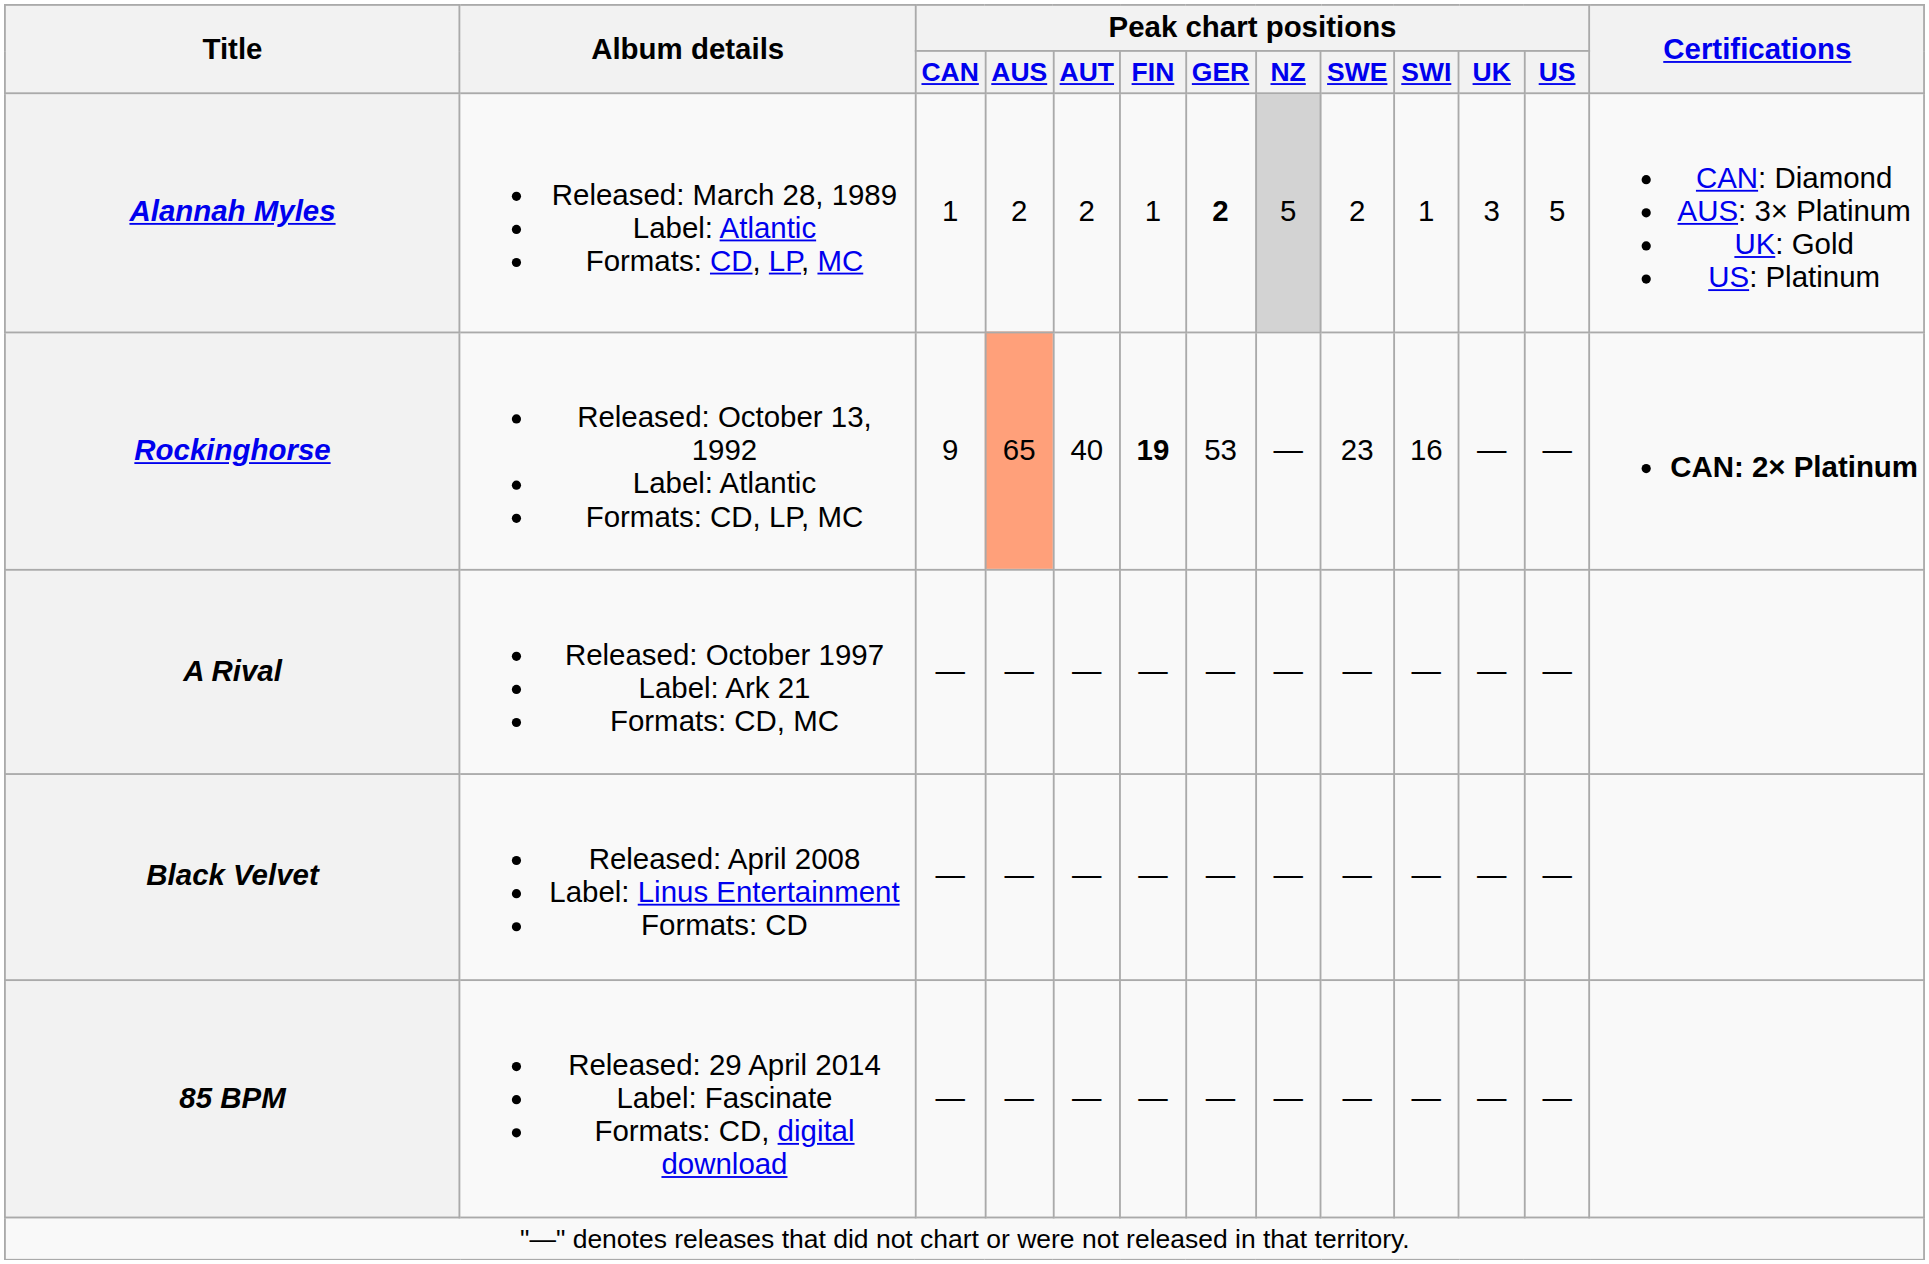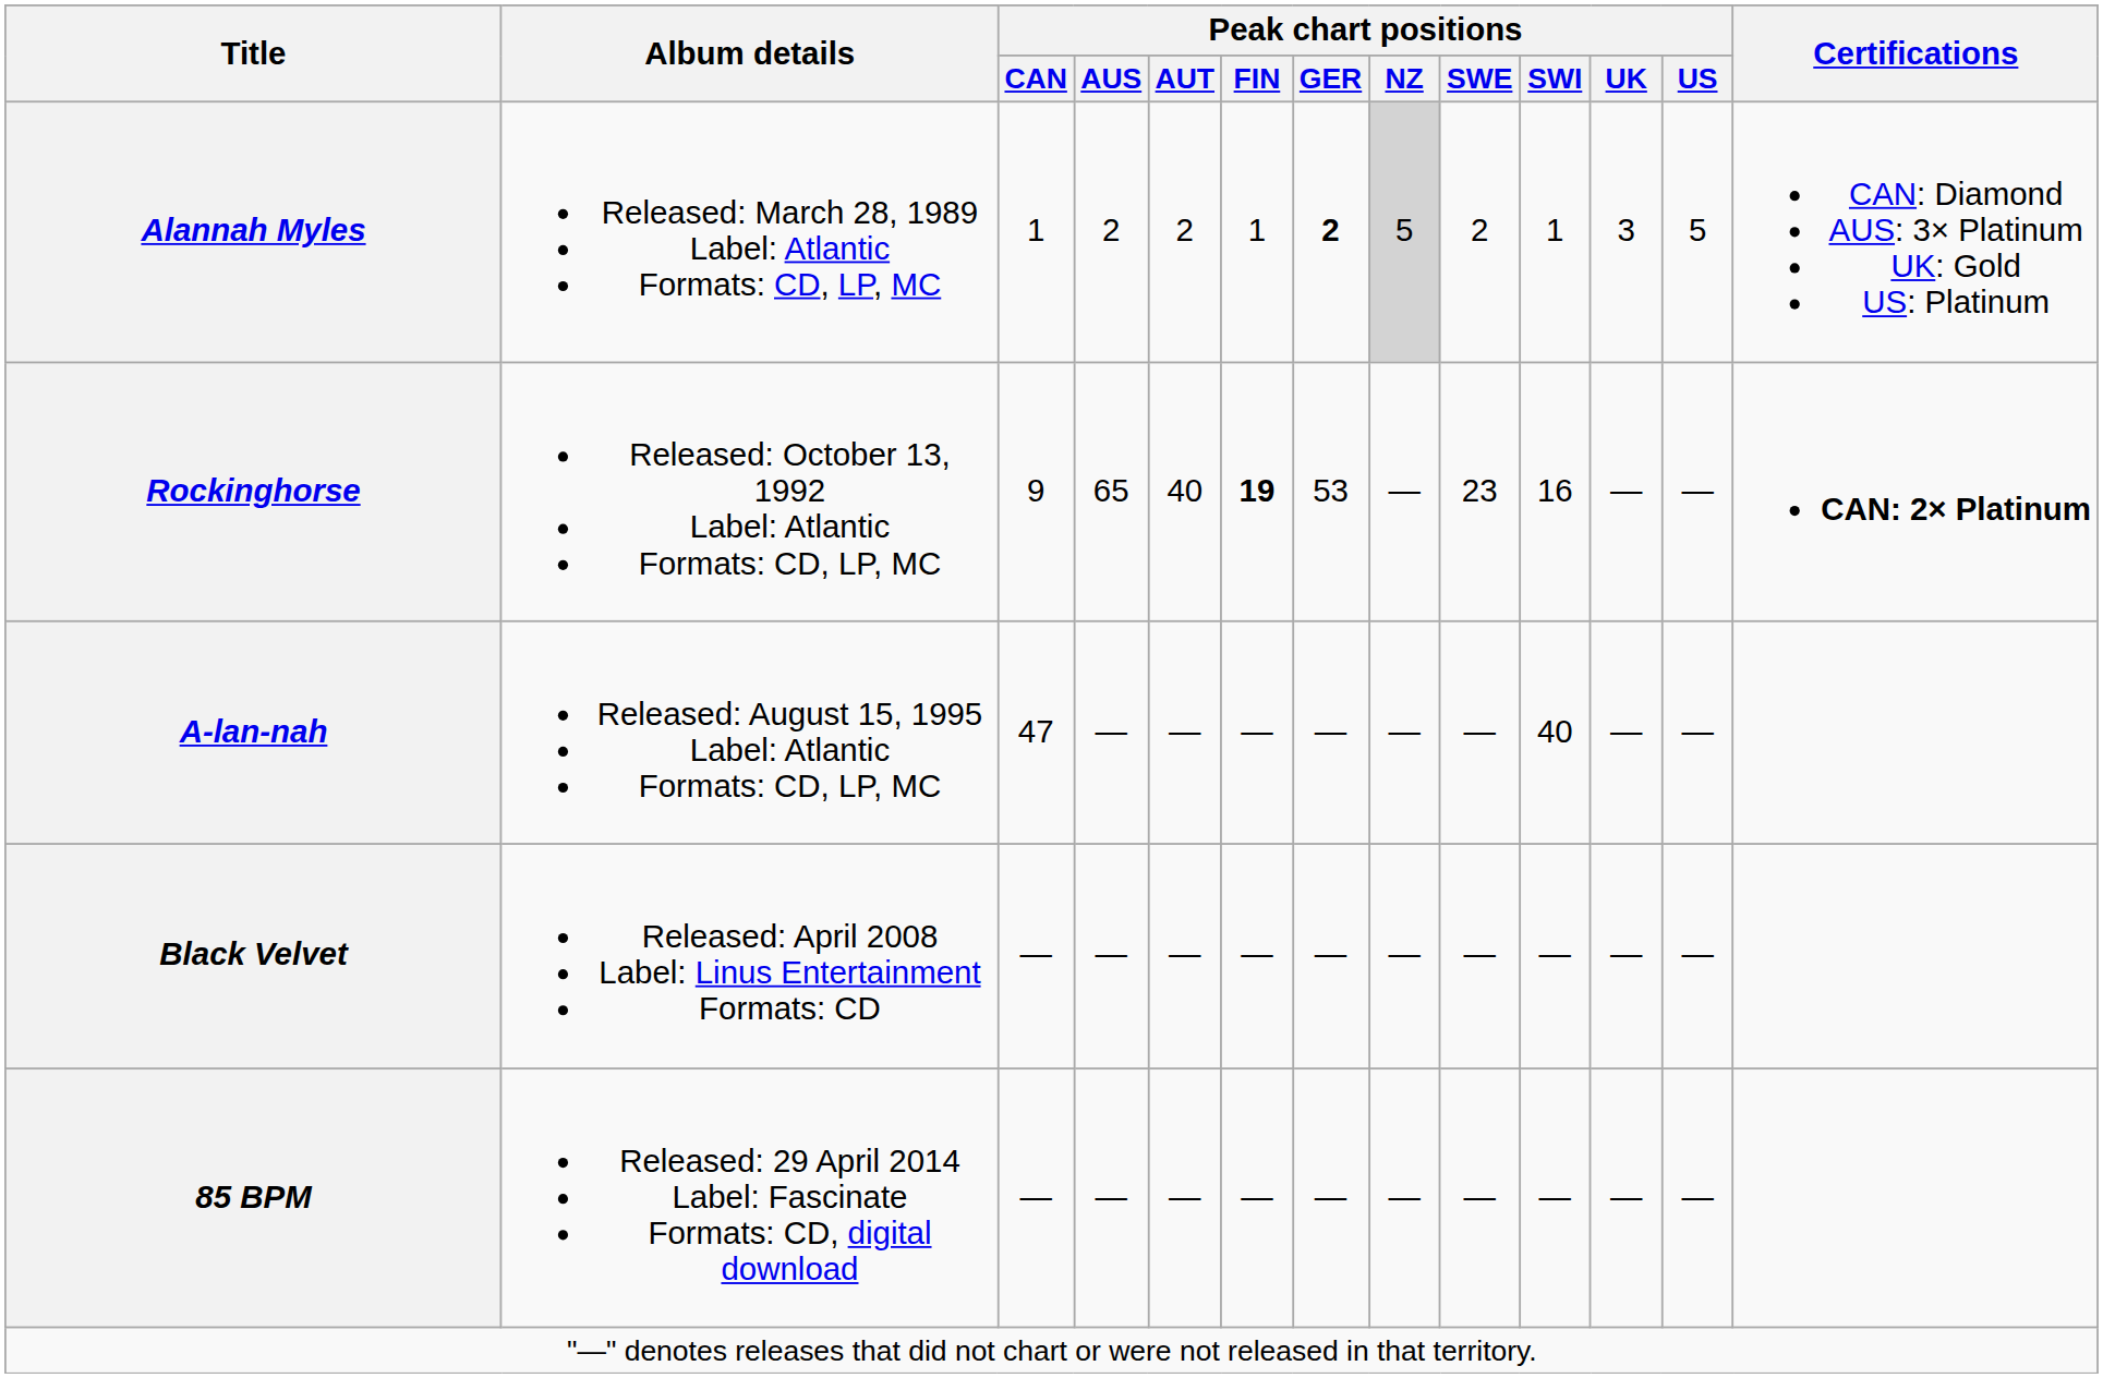 <table class="wikitable plainrowheaders" style="text-align:center;">
 <tr>
 <th rowspan="2" scope="col" style="width:15em;">Title</th>
 <th rowspan="2" scope="col" style="width:15em;">Album details</th>
 <th colspan="10">Peak chart positions</th>
 <th rowspan="2"><a href='#'>Certifications</a></th>
 </tr>
 <tr>
 <th scope="col" style="width:2em;font-size:90%;"><a href='#'>CAN</a><br></th>
 <th scope="col" style="width:2em;font-size:90%;"><a href='#'>AUS</a><br></th>
 <th scope="col" style="width:2em;font-size:90%;"><a href='#'>AUT</a><br></th>
 <th scope="col" style="width:2em;font-size:90%;"><a href='#'>FIN</a><br></th>
 <th scope="col" style="width:2em;font-size:90%;"><a href='#'>GER</a><br></th>
 <th scope="col" style="width:2em;font-size:90%;"><a href='#'>NZ</a><br></th>
 <th scope="col" style="width:2em;font-size:90%;"><a href='#'>SWE</a><br></th>
 <th scope="col" style="width:2em;font-size:90%;"><a href='#'>SWI</a><br></th>
 <th scope="col" style="width:2em;font-size:90%;"><a href='#'>UK</a><br></th>
 <th scope="col" style="width:2em;font-size:90%;"><a href='#'>US</a><br></th>
 </tr>
 <tr>
 <th scope="row"><em><a href='#'>Alannah Myles</a></em></th>
 <td><br><ul><li>Released: March 28, 1989</li><li>Label: <a href='#'>Atlantic</a></li><li>Formats: <a href='#'>CD</a>, <a href='#'>LP</a>, <a href='#'>MC</a></li></ul></td>
 <td>1</td>
 <td>2</td>
 <td>2</td>
 <td>1</td>
 <td><strong>2</strong></td>
 <td style="background: lightgrey;">5</td>
 <td>2</td>
 <td>1</td>
 <td>3</td>
 <td>5</td>
 <td><br><ul><li><a href='#'>CAN</a>: Diamond</li><li><a href='#'>AUS</a>: 3× Platinum</li><li><a href='#'>UK</a>: Gold</li><li><a href='#'>US</a>: Platinum</li></ul></td>
 </tr>
 <tr>
 <th scope="row"><em><a href='#'>Rockinghorse</a></em></th>
 <td><br><ul><li>Released: October 13, 1992</li><li>Label: Atlantic</li><li>Formats: CD, LP, MC</li></ul></td>
 <td>9</td>
-<td style="background: lightsalmon;">65</td>
+<td>65</td>
 <td>40</td>
 <td><strong>19</strong></td>
 <td>53</td>
 <td>—</td>
 <td>23</td>
 <td>16</td>
 <td>—</td>
 <td>—</td>
 <td><strong><br><ul><li>CAN: 2× Platinum</li></ul></strong></td>
 </tr>
 <tr>
-<th scope="row"><em>A Rival</em></th>
-<td><br><ul><li>Released: October 1997</li><li>Label: Ark 21</li><li>Formats: CD, MC</li></ul></td>
+<th scope="row"><em><a href='#'>A-lan-nah</a></em></th>
+<td><br><ul><li>Released: August 15, 1995</li><li>Label: Atlantic</li><li>Formats: CD, LP, MC</li></ul></td>
+<td>47</td>
 <td>—</td>
 <td>—</td>
 <td>—</td>
 <td>—</td>
 <td>—</td>
 <td>—</td>
-<td>—</td>
-<td>—</td>
+<td>40</td>
 <td>—</td>
 <td>—</td>
 <td></td>
 </tr>
 <tr>
 <th scope="row"><em>Black Velvet</em></th>
 <td><br><ul><li>Released: April 2008</li><li>Label: <a href='#'>Linus Entertainment</a></li><li>Formats: CD</li></ul></td>
 <td>—</td>
 <td>—</td>
 <td>—</td>
 <td>—</td>
 <td>—</td>
 <td>—</td>
 <td>—</td>
 <td>—</td>
 <td>—</td>
 <td>—</td>
 <td></td>
 </tr>
 <tr>
 <th scope="row"><em>85 BPM</em></th>
 <td><br><ul><li>Released: 29 April 2014</li><li>Label: Fascinate</li><li>Formats: CD, <a href='#'>digital download</a></li></ul></td>
 <td>—</td>
 <td>—</td>
 <td>—</td>
 <td>—</td>
 <td>—</td>
 <td>—</td>
 <td>—</td>
 <td>—</td>
 <td>—</td>
 <td>—</td>
 <td></td>
 </tr>
 <tr>
 <td colspan="13" style="font-size:90%">"—" denotes releases that did not chart or were not released in that territory.</td>
 </tr>
 </table>
